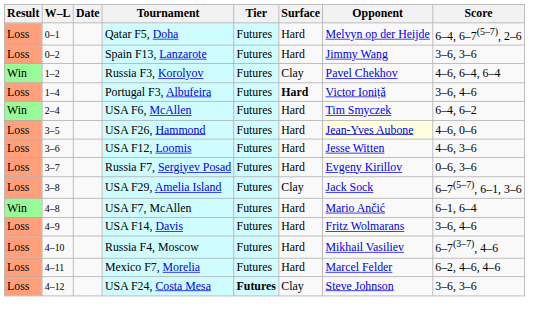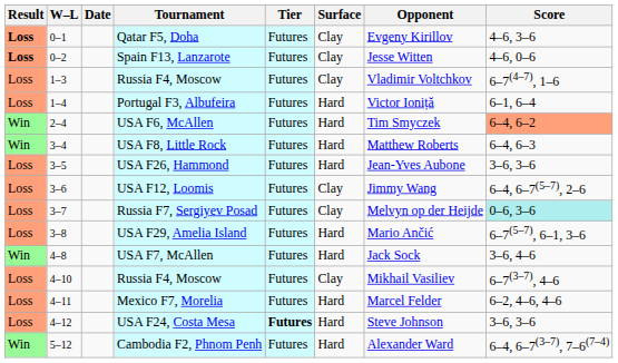 <table class="sortable wikitable">
 <tr>
 <th>Result</th>
 <th class="unsortable">W–L</th>
 <th>Date</th>
 <th>Tournament</th>
 <th>Tier</th>
 <th>Surface</th>
 <th>Opponent</th>
 <th class="unsortable">Score</th>
 </tr>
 <tr>
-<td bgcolor=FFA07A>Loss</td>
+<td bgcolor=FFA07A><strong>Loss</strong></td>
 <td><small>0–1</small></td>
 <td></td>
 <td style="background:#cffcff;">Qatar F5, <a href='#'>Doha</a></td>
 <td style="background:#cffcff;">Futures</td>
-<td>Hard</td>
-<td> <a href='#'>Melvyn op der Heijde</a></td>
-<td>6–4, 6–7<sup>(5–7)</sup>, 2–6</td>
+<td>Clay</td>
+<td> <a href='#'>Evgeny Kirillov</a></td>
+<td>4–6, 3–6</td>
 </tr>
 <tr>
-<td bgcolor=FFA07A>Loss</td>
+<td bgcolor=FFA07A><strong>Loss</strong></td>
 <td><small>0–2</small></td>
 <td></td>
 <td style="background:#cffcff;">Spain F13, <a href='#'>Lanzarote</a></td>
 <td style="background:#cffcff;">Futures</td>
-<td>Hard</td>
-<td> <a href='#'>Jimmy Wang</a></td>
-<td>3–6, 3–6</td>
+<td>Clay</td>
+<td> <a href='#'>Jesse Witten</a></td>
+<td>4–6, 0–6</td>
 </tr>
 <tr>
-<td bgcolor=98FB98>Win</td>
-<td><small>1–2</small></td>
+<td bgcolor=FFA07A>Loss</td>
+<td><small>1–3</small></td>
 <td></td>
-<td style="background:#cffcff;">Russia F3, <a href='#'>Korolyov</a></td>
+<td style="background:#cffcff;">Russia F4, Moscow</td>
 <td style="background:#cffcff;">Futures</td>
 <td>Clay</td>
-<td> <a href='#'>Pavel Chekhov</a></td>
-<td>4–6, 6–4, 6–4</td>
+<td> <a href='#'>Vladimir Voltchkov</a></td>
+<td>6–7<sup>(4–7)</sup>, 1–6</td>
 </tr>
 <tr>
 <td bgcolor=FFA07A>Loss</td>
 <td><small>1–4</small></td>
 <td></td>
 <td style="background:#cffcff;">Portugal F3, <a href='#'>Albufeira</a></td>
 <td style="background:#cffcff;">Futures</td>
-<td><strong>Hard</strong></td>
+<td>Hard</td>
 <td> <a href='#'>Victor Ioniță</a></td>
-<td>3–6, 4–6</td>
+<td>6–1, 6–4</td>
 </tr>
 <tr>
 <td bgcolor=98FB98>Win</td>
 <td><small>2–4</small></td>
 <td></td>
 <td style="background:#cffcff;">USA F6, <a href='#'>McAllen</a></td>
 <td style="background:#cffcff;">Futures</td>
 <td>Hard</td>
 <td> <a href='#'>Tim Smyczek</a></td>
-<td>6–4, 6–2</td>
+<td style="background: lightsalmon;">6–4, 6–2</td>
+</tr>
+<tr>
+<td bgcolor=98FB98>Win</td>
+<td><small>3–4</small></td>
+<td></td>
+<td style="background:#cffcff;">USA F8, <a href='#'>Little Rock</a></td>
+<td style="background:#cffcff;">Futures</td>
+<td>Hard</td>
+<td> <a href='#'>Matthew Roberts</a></td>
+<td>6–4, 6–3</td>
 </tr>
 <tr>
 <td bgcolor=FFA07A>Loss</td>
 <td><small>3–5</small></td>
 <td></td>
 <td style="background:#cffcff;">USA F26, <a href='#'>Hammond</a></td>
 <td style="background:#cffcff;">Futures</td>
 <td>Hard</td>
-<td style="background: lightyellow;"> <a href='#'>Jean-Yves Aubone</a></td>
-<td>4–6, 0–6</td>
+<td> <a href='#'>Jean-Yves Aubone</a></td>
+<td>3–6, 3–6</td>
 </tr>
 <tr>
 <td bgcolor=FFA07A>Loss</td>
 <td><small>3–6</small></td>
 <td></td>
 <td style="background:#cffcff;">USA F12, <a href='#'>Loomis</a></td>
 <td style="background:#cffcff;">Futures</td>
-<td>Hard</td>
-<td> <a href='#'>Jesse Witten</a></td>
-<td>4–6, 3–6</td>
+<td>Clay</td>
+<td> <a href='#'>Jimmy Wang</a></td>
+<td>6–4, 6–7<sup>(5–7)</sup>, 2–6</td>
 </tr>
 <tr>
 <td bgcolor=FFA07A>Loss</td>
 <td><small>3–7</small></td>
 <td></td>
 <td style="background:#cffcff;">Russia F7, <a href='#'>Sergiyev Posad</a></td>
 <td style="background:#cffcff;">Futures</td>
-<td>Hard</td>
-<td> <a href='#'>Evgeny Kirillov</a></td>
-<td>0–6, 3–6</td>
+<td>Clay</td>
+<td> <a href='#'>Melvyn op der Heijde</a></td>
+<td style="background: paleturquoise;">0–6, 3–6</td>
 </tr>
 <tr>
 <td bgcolor=FFA07A>Loss</td>
 <td><small>3–8</small></td>
 <td></td>
 <td style="background:#cffcff;">USA F29, <a href='#'>Amelia Island</a></td>
 <td style="background:#cffcff;">Futures</td>
-<td>Clay</td>
-<td> <a href='#'>Jack Sock</a></td>
+<td>Hard</td>
+<td> <a href='#'>Mario Ančić</a></td>
 <td>6–7<sup>(5–7)</sup>, 6–1, 3–6</td>
 </tr>
 <tr>
 <td bgcolor=98FB98>Win</td>
 <td><small>4–8</small></td>
 <td></td>
 <td style="background:#cffcff;">USA F7, McAllen</td>
 <td style="background:#cffcff;">Futures</td>
 <td>Hard</td>
-<td> <a href='#'>Mario Ančić</a></td>
-<td>6–1, 6–4</td>
-</tr>
-<tr>
-<td bgcolor=FFA07A>Loss</td>
-<td><small>4–9</small></td>
-<td></td>
-<td style="background:#cffcff;">USA F14, <a href='#'>Davis</a></td>
-<td style="background:#cffcff;">Futures</td>
-<td>Hard</td>
-<td> <a href='#'>Fritz Wolmarans</a></td>
+<td> <a href='#'>Jack Sock</a></td>
 <td>3–6, 4–6</td>
 </tr>
 <tr>
 <td bgcolor=FFA07A>Loss</td>
 <td><small>4–10</small></td>
 <td></td>
 <td style="background:#cffcff;">Russia F4, Moscow</td>
 <td style="background:#cffcff;">Futures</td>
-<td>Hard</td>
+<td>Clay</td>
 <td> <a href='#'>Mikhail Vasiliev</a></td>
 <td>6–7<sup>(3–7)</sup>, 4–6</td>
 </tr>
 <tr>
 <td bgcolor=FFA07A>Loss</td>
 <td><small>4–11</small></td>
 <td></td>
 <td style="background:#cffcff;">Mexico F7, <a href='#'>Morelia</a></td>
 <td style="background:#cffcff;">Futures</td>
 <td>Hard</td>
 <td> <a href='#'>Marcel Felder</a></td>
 <td>6–2, 4–6, 4–6</td>
 </tr>
 <tr>
 <td bgcolor=FFA07A>Loss</td>
 <td><small>4–12</small></td>
 <td></td>
 <td style="background:#cffcff;">USA F24, <a href='#'>Costa Mesa</a></td>
 <td style="background:#cffcff;"><strong>Futures</strong></td>
-<td>Clay</td>
+<td>Hard</td>
 <td> <a href='#'>Steve Johnson</a></td>
 <td>3–6, 3–6</td>
 </tr>
+<tr>
+<td bgcolor=98FB98>Win</td>
+<td><small>5–12</small></td>
+<td></td>
+<td style="background:#cffcff;">Cambodia F2, <a href='#'>Phnom Penh</a></td>
+<td style="background:#cffcff;">Futures</td>
+<td>Hard</td>
+<td> <a href='#'>Alexander Ward</a></td>
+<td>6–4, 6–7<sup>(3–7)</sup>, 7–6<sup>(7–4)</sup></td>
+</tr>
 </table>
